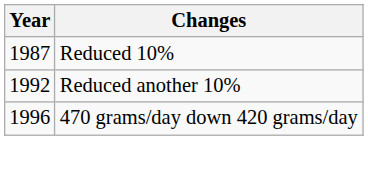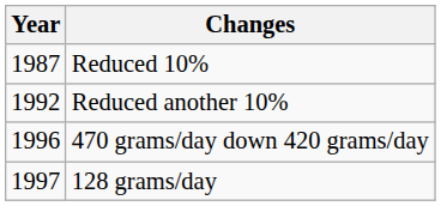 <table class="wikitable">
 <tr>
 <th>Year</th>
 <th>Changes</th>
 </tr>
 <tr>
 <td>1987</td>
 <td>Reduced 10%</td>
 </tr>
 <tr>
 <td>1992</td>
 <td>Reduced another 10%</td>
 </tr>
 <tr>
 <td>1996</td>
 <td>470 grams/day down 420 grams/day</td>
 </tr>
+<tr>
+<td>1997</td>
+<td>128 grams/day</td>
+</tr>
 </table>
